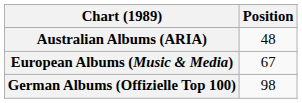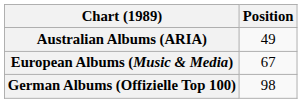 <table class="wikitable sortable plainrowheaders">
 <tr>
 <th scope="col">Chart (1989)</th>
 <th scope="col">Position</th>
 </tr>
 <tr>
 <th scope="row">Australian Albums (ARIA)</th>
-<td align=center>48</td>
+<td align=center>49</td>
 </tr>
 <tr>
 <th scope="row">European Albums (<em>Music & Media</em>)</th>
 <td align=center>67</td>
 </tr>
 <tr>
 <th scope="row">German Albums (Offizielle Top 100)</th>
 <td align=center>98</td>
 </tr>
 </table>
